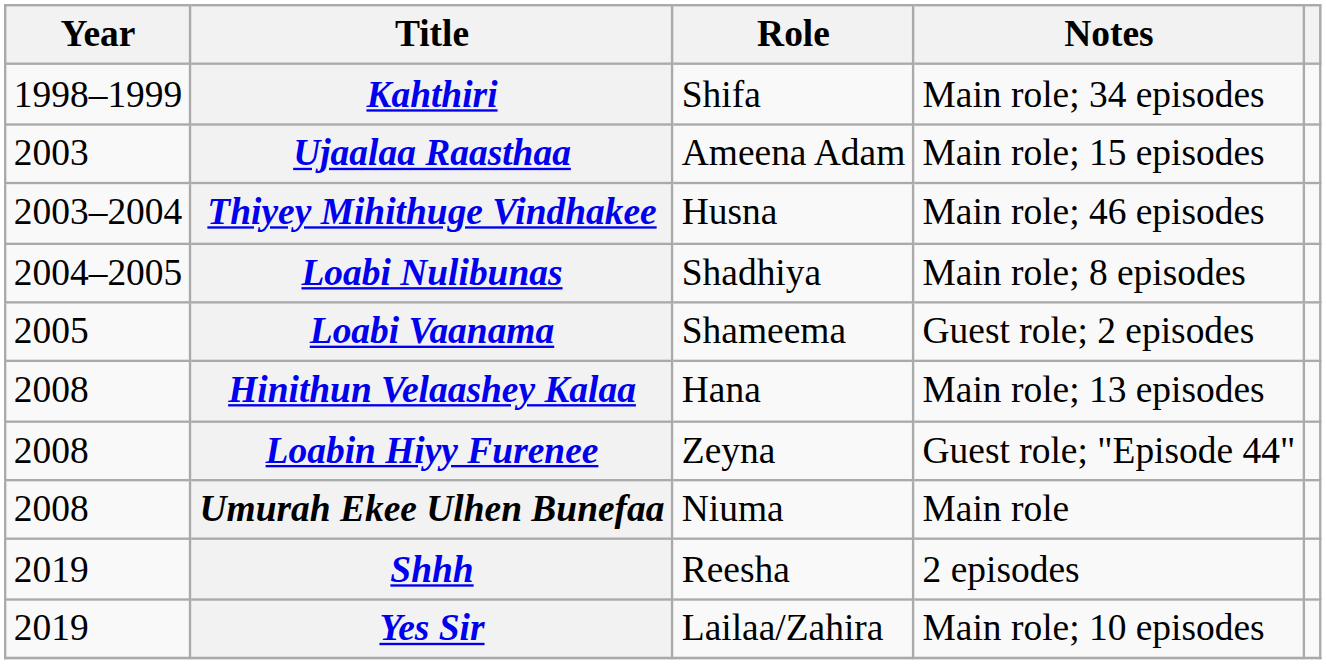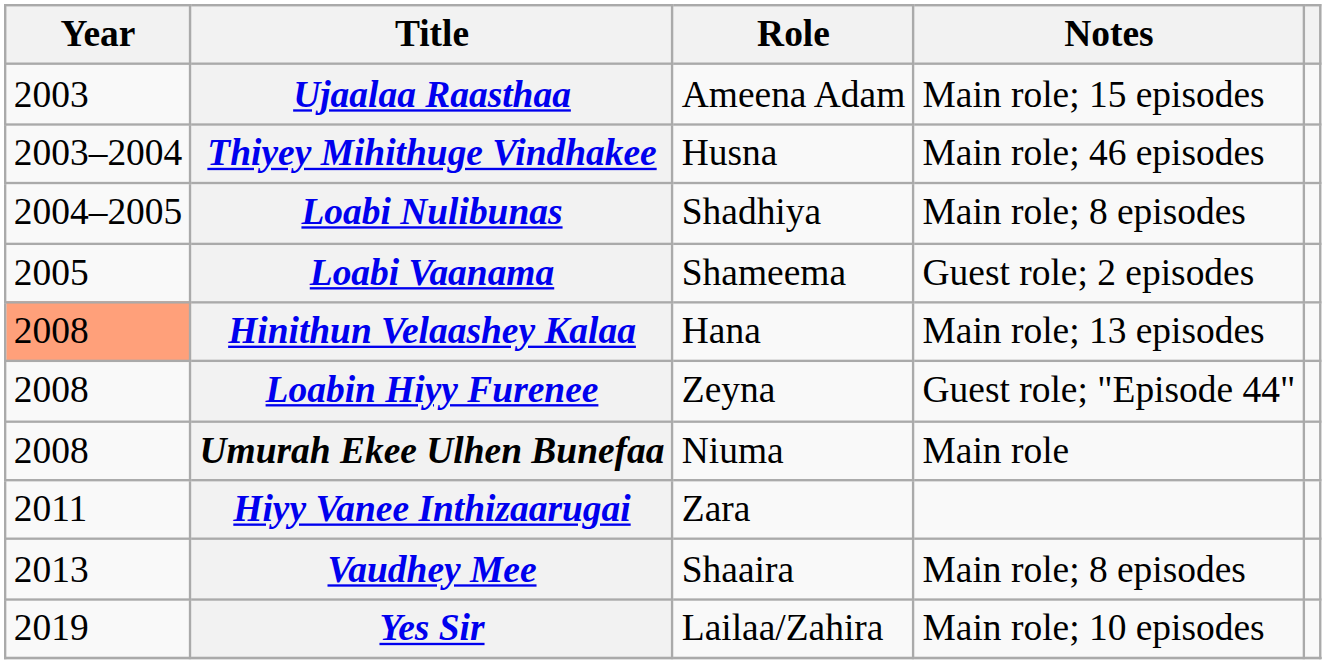 <table class="wikitable sortable plainrowheaders">
 <tr style="background:#ccc; text-align:center;">
 <th scope="col">Year</th>
 <th scope="col">Title</th>
 <th scope="col">Role</th>
 <th scope="col">Notes</th>
 <th scope="col" class="unsortable"></th>
-</tr>
-<tr>
-<td>1998–1999</td>
-<th scope="row"><em><a href='#'>Kahthiri</a></em></th>
-<td>Shifa</td>
-<td>Main role; 34 episodes</td>
-<td style="text-align: center;"></td>
 </tr>
 <tr>
 <td>2003</td>
 <th scope="row"><em><a href='#'>Ujaalaa Raasthaa</a></em></th>
 <td>Ameena Adam</td>
 <td>Main role; 15 episodes</td>
 <td style="text-align: center;"></td>
 </tr>
 <tr>
 <td>2003–2004</td>
 <th scope="row"><em><a href='#'>Thiyey Mihithuge Vindhakee</a></em></th>
 <td>Husna</td>
 <td>Main role; 46 episodes</td>
 <td style="text-align: center;"></td>
 </tr>
 <tr>
 <td>2004–2005</td>
 <th scope="row"><em><a href='#'>Loabi Nulibunas</a></em></th>
 <td>Shadhiya</td>
 <td>Main role; 8 episodes</td>
 <td style="text-align: center;"></td>
 </tr>
 <tr>
 <td>2005</td>
 <th scope="row"><em><a href='#'>Loabi Vaanama</a></em></th>
 <td>Shameema</td>
 <td>Guest role; 2 episodes</td>
 <td style="text-align: center;"></td>
 </tr>
 <tr>
-<td>2008</td>
+<td style="background: lightsalmon;">2008</td>
 <th scope="row"><em><a href='#'>Hinithun Velaashey Kalaa</a></em></th>
 <td>Hana</td>
 <td>Main role; 13 episodes</td>
 <td style="text-align: center;"></td>
 </tr>
 <tr>
 <td>2008</td>
 <th scope="row"><em><a href='#'>Loabin Hiyy Furenee</a></em></th>
 <td>Zeyna</td>
 <td>Guest role; "Episode 44"</td>
 <td style="text-align: center;"></td>
 </tr>
 <tr>
 <td>2008</td>
 <th scope="row"><em>Umurah Ekee Ulhen Bunefaa</em></th>
 <td>Niuma</td>
 <td>Main role</td>
 <td></td>
 </tr>
 <tr>
-<td>2019</td>
-<th scope="row"><em><a href='#'>Shhh</a></em></th>
-<td>Reesha</td>
-<td>2 episodes</td>
+<td>2011</td>
+<th scope="row"><em><a href='#'>Hiyy Vanee Inthizaarugai</a></em></th>
+<td>Zara</td>
+<td></td>
+<td style="text-align: center;"></td>
+</tr>
+<tr>
+<td>2013</td>
+<th scope="row"><em><a href='#'>Vaudhey Mee</a></em></th>
+<td>Shaaira</td>
+<td>Main role; 8 episodes</td>
 <td style="text-align: center;"></td>
 </tr>
 <tr>
 <td>2019</td>
 <th scope="row"><em><a href='#'>Yes Sir</a></em></th>
 <td>Lailaa/Zahira</td>
 <td>Main role; 10 episodes</td>
 <td style="text-align: center;"></td>
 </tr>
 <tr>
 </tr>
 </table>
